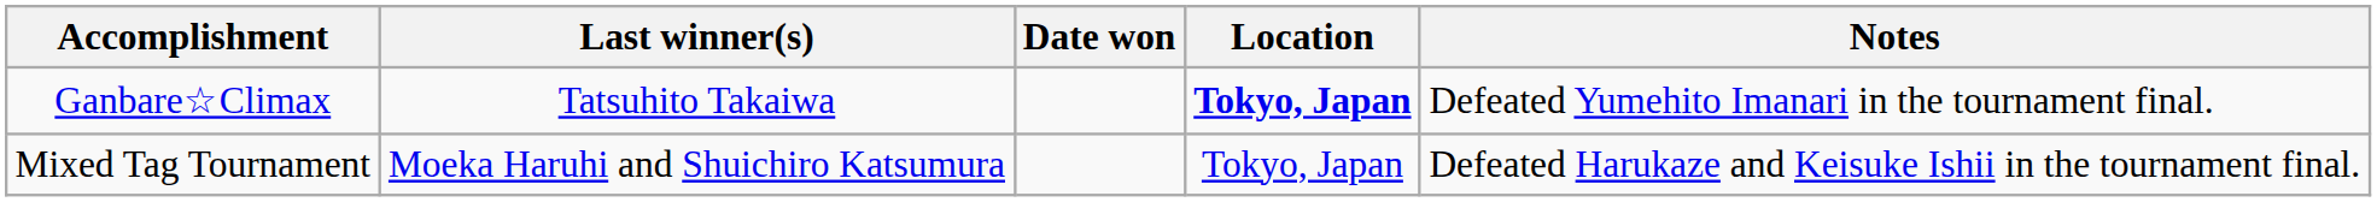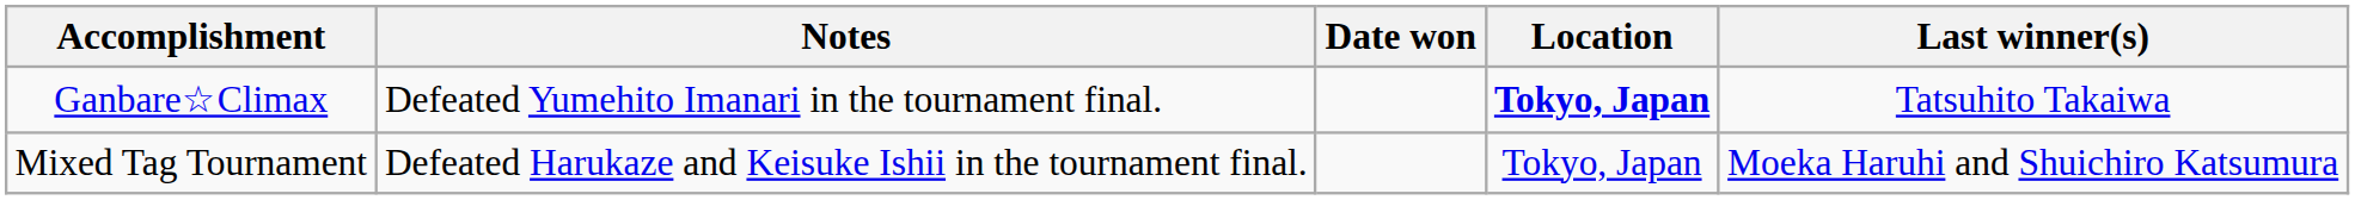 <table class="wikitable" style="text-align:center; font-size:85%;">
 <tr>
 <th>Accomplishment</th>
-<th>Last winner(s)</th>
+<th>Notes</th>
 <th>Date won</th>
 <th>Location</th>
-<th>Notes</th>
+<th>Last winner(s)</th>
 </tr>
 <tr>
 <td><a href='#'>Ganbare☆Climax</a></td>
-<td><a href='#'>Tatsuhito Takaiwa</a></td>
+<td style="text-align:left;">Defeated <a href='#'>Yumehito Imanari</a> in the tournament final.</td>
 <td></td>
 <td><strong><a href='#'>Tokyo, Japan</a></strong></td>
-<td style="text-align:left;">Defeated <a href='#'>Yumehito Imanari</a> in the tournament final.</td>
+<td><a href='#'>Tatsuhito Takaiwa</a></td>
 </tr>
 <tr>
 <td>Mixed Tag Tournament</td>
-<td><a href='#'>Moeka Haruhi</a> and <a href='#'>Shuichiro Katsumura</a></td>
+<td style="text-align:left;">Defeated <a href='#'>Harukaze</a> and <a href='#'>Keisuke Ishii</a> in the tournament final.</td>
 <td></td>
 <td><a href='#'>Tokyo, Japan</a></td>
-<td style="text-align:left;">Defeated <a href='#'>Harukaze</a> and <a href='#'>Keisuke Ishii</a> in the tournament final.</td>
+<td><a href='#'>Moeka Haruhi</a> and <a href='#'>Shuichiro Katsumura</a></td>
 </tr>
 </table>
